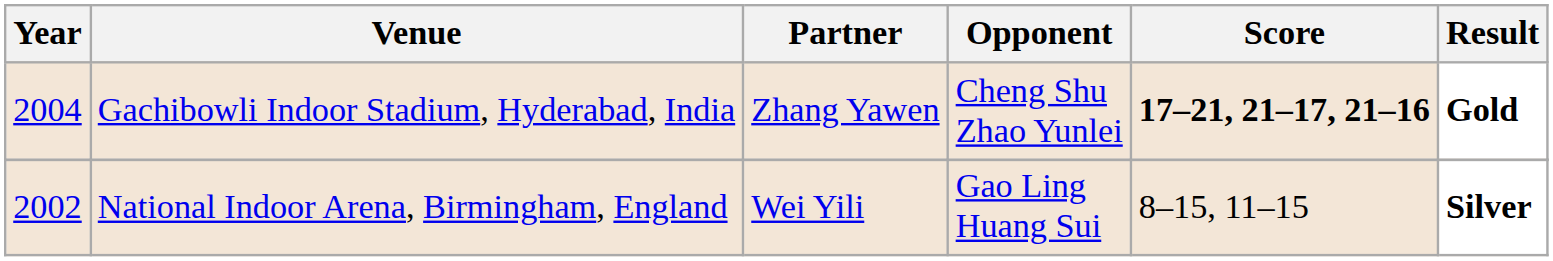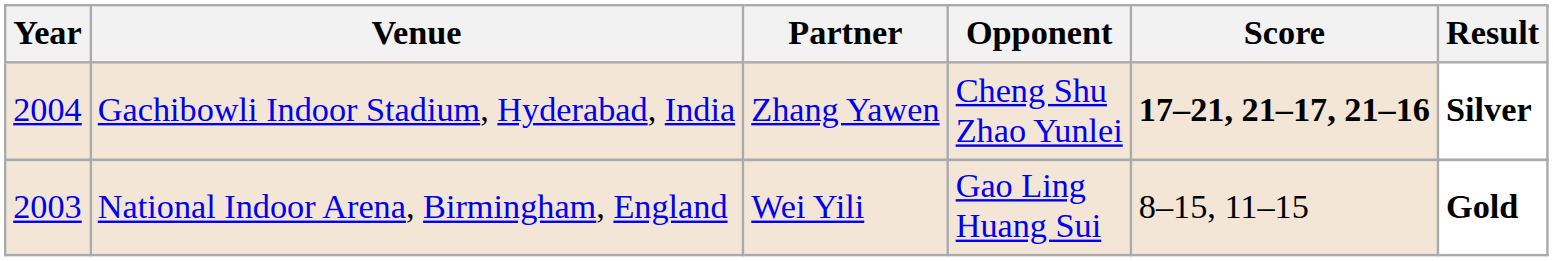 <table class="sortable wikitable" style="font-size: 90%;">
 <tr>
 <th>Year</th>
 <th>Venue</th>
 <th>Partner</th>
 <th>Opponent</th>
 <th>Score</th>
 <th>Result</th>
 </tr>
 <tr style="background:#F3E6D7">
 <td align="center"><a href='#'>2004</a></td>
 <td align="left"><a href='#'>Gachibowli Indoor Stadium</a>, <a href='#'>Hyderabad</a>, <a href='#'>India</a></td>
 <td align="left"> <a href='#'>Zhang Yawen</a></td>
 <td align="left"> <a href='#'>Cheng Shu</a> <br>  <a href='#'>Zhao Yunlei</a></td>
 <td align="left"><strong>17–21, 21–17, 21–16</strong></td>
-<td style="text-align:left; background:white"> <strong>Gold</strong></td>
+<td style="text-align:left; background:white"> <strong>Silver</strong></td>
 </tr>
 <tr>
 </tr>
 <tr style="background:#F3E6D7">
-<td align="center"><a href='#'>2002</a></td>
+<td align="center"><a href='#'>2003</a></td>
 <td align="left"><a href='#'>National Indoor Arena</a>, <a href='#'>Birmingham</a>, <a href='#'>England</a></td>
 <td align="left"> <a href='#'>Wei Yili</a></td>
 <td align="left"> <a href='#'>Gao Ling</a> <br>  <a href='#'>Huang Sui</a></td>
 <td align="left">8–15, 11–15</td>
-<td style="text-align:left; background:white"> <strong>Silver</strong></td>
+<td style="text-align:left; background:white"> <strong>Gold</strong></td>
 </tr>
 </table>
